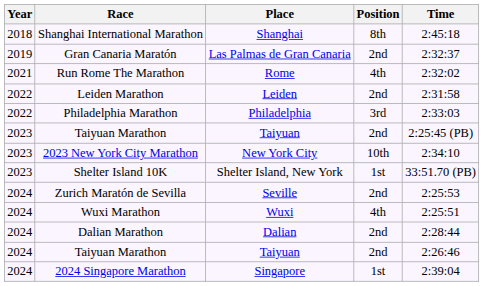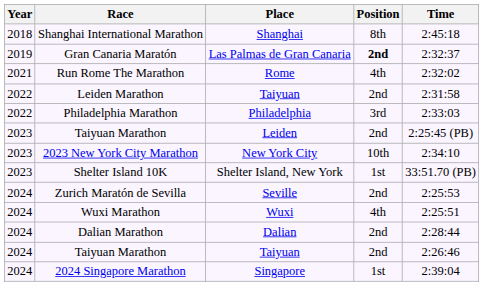 <table class="wikitable" style="text-align:center; background:#faf5ff;">
 <tr>
 <th>Year</th>
 <th>Race</th>
 <th>Place</th>
 <th>Position</th>
 <th>Time</th>
 </tr>
 <tr>
 <td>2018</td>
 <td>Shanghai International Marathon</td>
 <td><a href='#'>Shanghai</a></td>
 <td>8th</td>
 <td>2:45:18</td>
 </tr>
 <tr>
 <td>2019</td>
 <td>Gran Canaria Maratón</td>
 <td><a href='#'>Las Palmas de Gran Canaria</a></td>
-<td>2nd</td>
+<td><strong>2nd</strong></td>
 <td>2:32:37</td>
 </tr>
 <tr>
 <td>2021</td>
 <td>Run Rome The Marathon</td>
 <td><a href='#'>Rome</a></td>
 <td>4th</td>
 <td>2:32:02</td>
 </tr>
 <tr>
 <td>2022</td>
 <td>Leiden Marathon</td>
-<td><a href='#'>Leiden</a></td>
+<td><a href='#'>Taiyuan</a></td>
 <td>2nd</td>
 <td>2:31:58</td>
 </tr>
 <tr>
 <td>2022</td>
 <td>Philadelphia Marathon</td>
 <td><a href='#'>Philadelphia</a></td>
 <td>3rd</td>
 <td>2:33:03</td>
 </tr>
 <tr>
 <td>2023</td>
 <td>Taiyuan Marathon</td>
-<td><a href='#'>Taiyuan</a></td>
+<td><a href='#'>Leiden</a></td>
 <td>2nd</td>
 <td>2:25:45 (PB)</td>
 </tr>
 <tr>
 <td>2023</td>
 <td><a href='#'>2023 New York City Marathon</a></td>
 <td><a href='#'>New York City</a></td>
 <td>10th</td>
 <td>2:34:10</td>
 </tr>
 <tr>
 <td>2023</td>
 <td>Shelter Island 10K</td>
 <td>Shelter Island, New York</td>
 <td>1st</td>
 <td>33:51.70 (PB)</td>
 </tr>
 <tr>
 <td>2024</td>
 <td>Zurich Maratón de Sevilla</td>
 <td><a href='#'>Seville</a></td>
 <td>2nd</td>
 <td>2:25:53</td>
 </tr>
 <tr>
 <td>2024</td>
 <td>Wuxi Marathon</td>
 <td><a href='#'>Wuxi</a></td>
 <td>4th</td>
 <td>2:25:51</td>
 </tr>
 <tr>
 <td>2024</td>
 <td>Dalian Marathon</td>
 <td><a href='#'>Dalian</a></td>
 <td>2nd</td>
 <td>2:28:44</td>
 </tr>
 <tr>
 <td>2024</td>
 <td>Taiyuan Marathon</td>
 <td><a href='#'>Taiyuan</a></td>
 <td>2nd</td>
 <td>2:26:46</td>
 </tr>
 <tr>
 <td>2024</td>
 <td><a href='#'>2024 Singapore Marathon</a></td>
 <td><a href='#'>Singapore</a></td>
 <td>1st</td>
 <td>2:39:04</td>
 </tr>
 </table>
